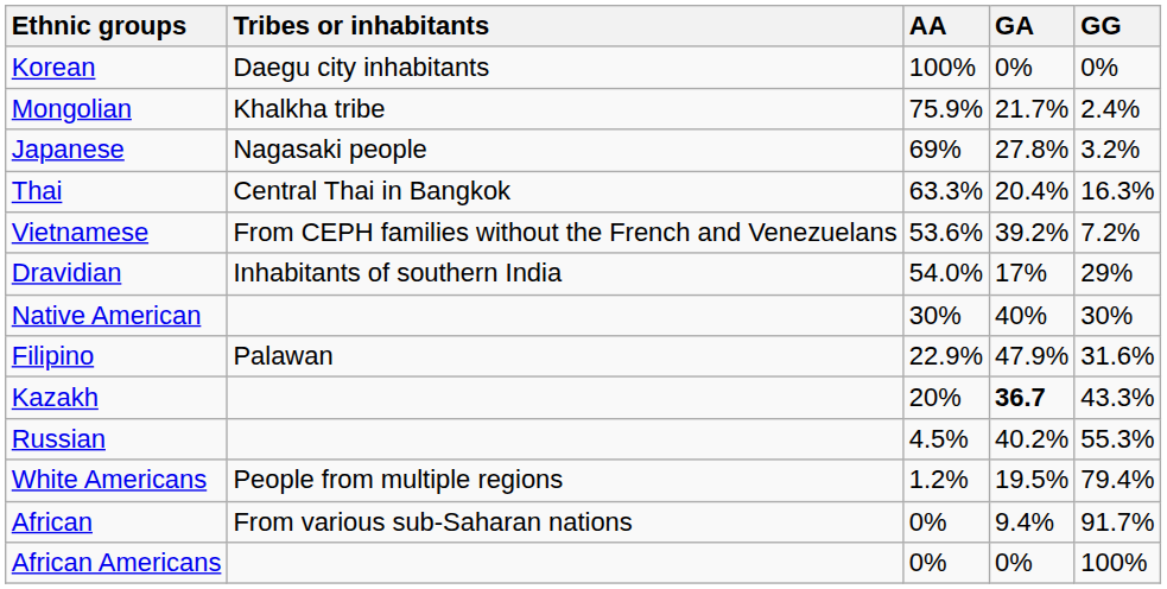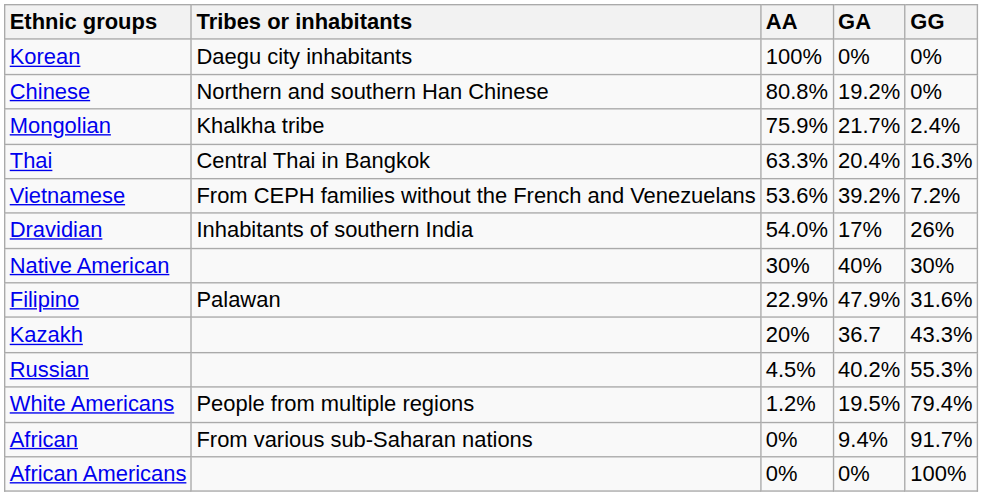 <table class="wikitable">
 <tr>
 <th style="text-align:left;">Ethnic groups</th>
 <th style="text-align:left;">Tribes or inhabitants</th>
 <th style="text-align:left;">AA</th>
 <th style="text-align:left;">GA</th>
 <th style="text-align:left;">GG</th>
 </tr>
 <tr>
 <td><a href='#'>Korean</a></td>
 <td>Daegu city inhabitants</td>
 <td>100%</td>
 <td>0%</td>
 <td>0%</td>
 </tr>
 <tr>
+<td><a href='#'>Chinese</a></td>
+<td>Northern and southern Han Chinese</td>
+<td>80.8%</td>
+<td>19.2%</td>
+<td>0%</td>
+</tr>
+<tr>
 <td><a href='#'>Mongolian</a></td>
 <td>Khalkha tribe</td>
 <td>75.9%</td>
 <td>21.7%</td>
 <td>2.4%</td>
-</tr>
-<tr>
-<td><a href='#'>Japanese</a></td>
-<td>Nagasaki people</td>
-<td>69%</td>
-<td>27.8%</td>
-<td>3.2%</td>
 </tr>
 <tr>
 <td><a href='#'>Thai</a></td>
 <td>Central Thai in Bangkok</td>
 <td>63.3%</td>
 <td>20.4%</td>
 <td>16.3%</td>
 </tr>
 <tr>
 <td><a href='#'>Vietnamese</a></td>
 <td>From CEPH families without the French and Venezuelans</td>
 <td>53.6%</td>
 <td>39.2%</td>
 <td>7.2%</td>
 </tr>
 <tr>
 <td><a href='#'>Dravidian</a></td>
 <td>Inhabitants of southern India</td>
 <td>54.0%</td>
 <td>17%</td>
-<td>29%</td>
+<td>26%</td>
 </tr>
 <tr>
 <td><a href='#'>Native American</a></td>
 <td></td>
 <td>30%</td>
 <td>40%</td>
 <td>30%</td>
 </tr>
 <tr>
 <td><a href='#'>Filipino</a></td>
 <td>Palawan</td>
 <td>22.9%</td>
 <td>47.9%</td>
 <td>31.6%</td>
 </tr>
 <tr>
 <td><a href='#'>Kazakh</a></td>
 <td></td>
 <td>20%</td>
-<td><strong>36.7</strong></td>
+<td>36.7</td>
 <td>43.3%</td>
 </tr>
 <tr>
 <td><a href='#'>Russian</a></td>
 <td></td>
 <td>4.5%</td>
 <td>40.2%</td>
 <td>55.3%</td>
 </tr>
 <tr>
 <td><a href='#'>White Americans</a></td>
 <td>People from multiple regions</td>
 <td>1.2%</td>
 <td>19.5%</td>
 <td>79.4%</td>
 </tr>
 <tr>
 <td><a href='#'>African</a></td>
 <td>From various sub-Saharan nations</td>
 <td>0%</td>
 <td>9.4%</td>
 <td>91.7%</td>
 </tr>
 <tr>
 <td><a href='#'>African Americans</a></td>
 <td></td>
 <td>0%</td>
 <td>0%</td>
 <td>100%</td>
 </tr>
 </table>
